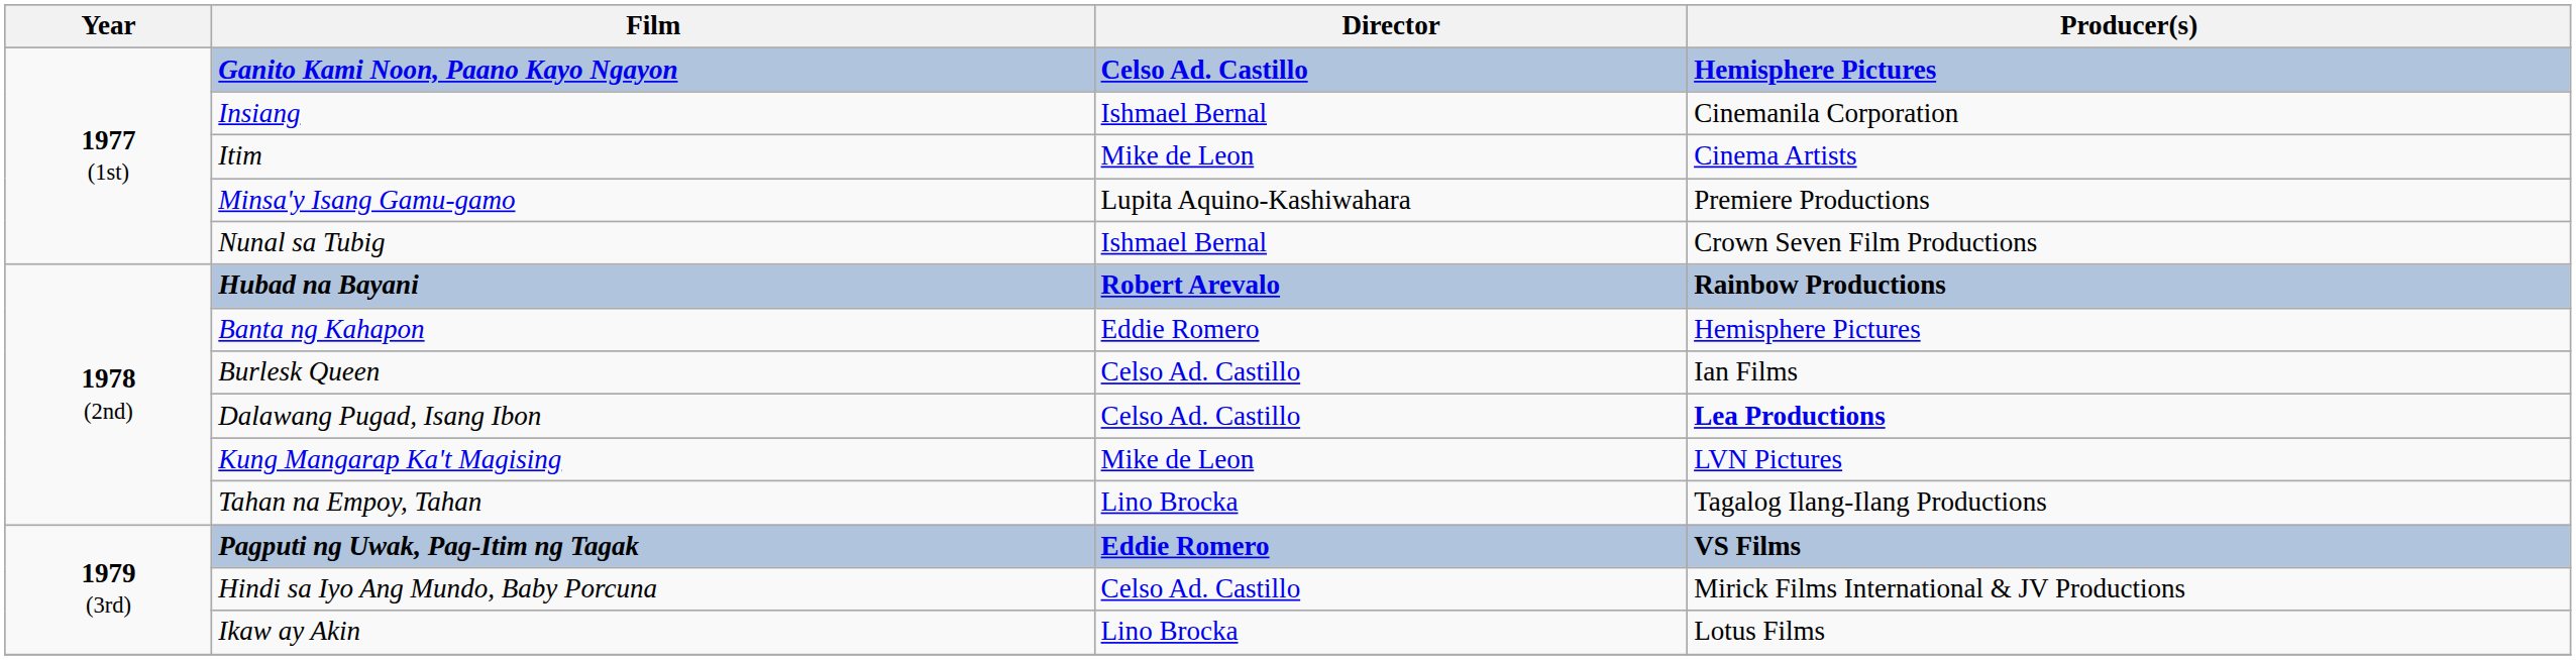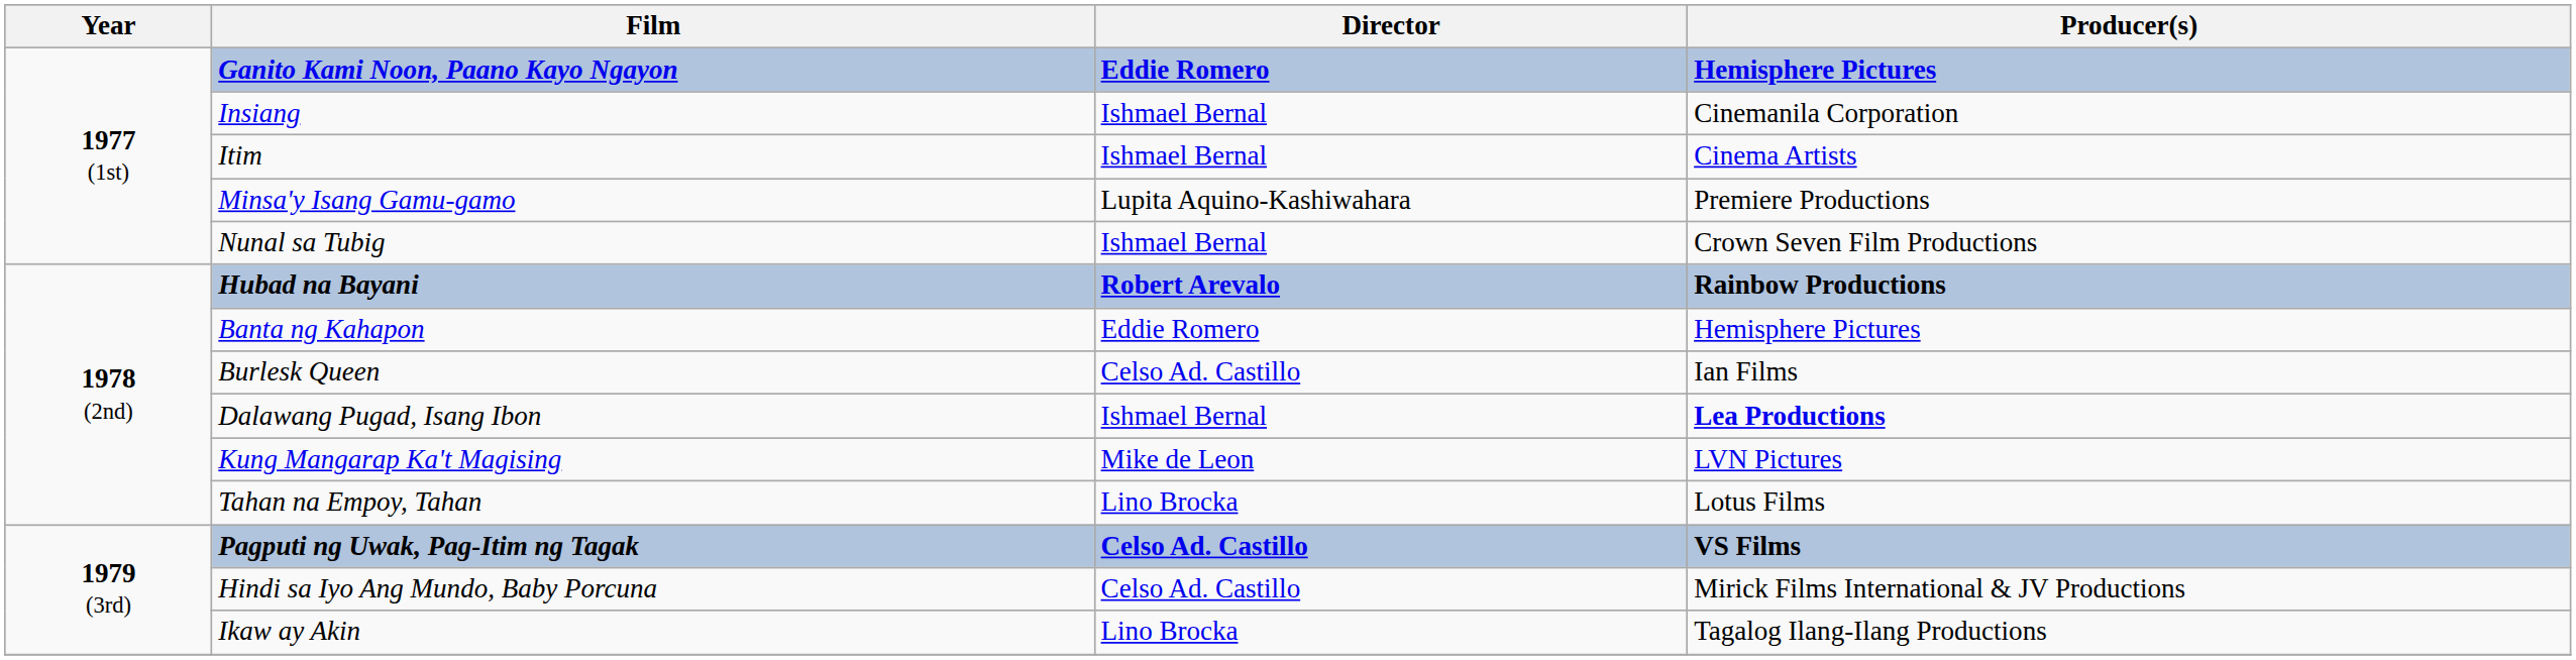 <table class="wikitable" width="95%" cellpadding="5">
 <tr>
 <th width="100"><strong>Year</strong></th>
 <th width="450"><strong>Film</strong></th>
 <th width="300"><strong>Director</strong></th>
 <th width="450"><strong>Producer(s)</strong></th>
 </tr>
 <tr>
 <td rowspan="5" style="text-align:center;"><strong>1977</strong><br><small>(1st)</small></td>
 <td style="background:#B0C4DE"><strong><em><a href='#'>Ganito Kami Noon, Paano Kayo Ngayon</a></em></strong></td>
-<td style="background:#B0C4DE"><strong><a href='#'>Celso Ad. Castillo</a></strong></td>
+<td style="background:#B0C4DE"><strong><a href='#'>Eddie Romero</a></strong></td>
 <td style="background:#B0C4DE"><strong><a href='#'>Hemisphere Pictures</a></strong></td>
 </tr>
 <tr>
 <td><em><a href='#'>Insiang</a></em></td>
 <td><a href='#'>Ishmael Bernal</a></td>
 <td>Cinemanila Corporation</td>
 </tr>
 <tr>
 <td><em>Itim</em></td>
-<td><a href='#'>Mike de Leon</a></td>
+<td><a href='#'>Ishmael Bernal</a></td>
 <td><a href='#'>Cinema Artists</a></td>
 </tr>
 <tr>
 <td><em><a href='#'>Minsa'y Isang Gamu-gamo</a></em></td>
 <td>Lupita Aquino-Kashiwahara</td>
 <td>Premiere Productions</td>
 </tr>
 <tr>
 <td><em>Nunal sa Tubig</em></td>
 <td><a href='#'>Ishmael Bernal</a></td>
 <td>Crown Seven Film Productions</td>
 </tr>
 <tr>
 <td rowspan="6" style="text-align:center;"><strong>1978</strong><br><small>(2nd)</small></td>
 <td style="background:#B0C4DE"><strong><em>Hubad na Bayani</em></strong></td>
 <td style="background:#B0C4DE"><strong><a href='#'>Robert Arevalo</a></strong></td>
 <td style="background:#B0C4DE"><strong>Rainbow Productions</strong></td>
 </tr>
 <tr>
 <td><em><a href='#'>Banta ng Kahapon</a></em></td>
 <td><a href='#'>Eddie Romero</a></td>
 <td><a href='#'>Hemisphere Pictures</a></td>
 </tr>
 <tr>
 <td><em>Burlesk Queen</em></td>
 <td><a href='#'>Celso Ad. Castillo</a></td>
 <td>Ian Films</td>
 </tr>
 <tr>
 <td><em>Dalawang Pugad, Isang Ibon</em></td>
-<td><a href='#'>Celso Ad. Castillo</a></td>
+<td><a href='#'>Ishmael Bernal</a></td>
 <td><strong><a href='#'>Lea Productions</a></strong></td>
 </tr>
 <tr>
 <td><em><a href='#'>Kung Mangarap Ka't Magising</a></em></td>
 <td><a href='#'>Mike de Leon</a></td>
 <td><a href='#'>LVN Pictures</a></td>
 </tr>
 <tr>
 <td><em>Tahan na Empoy, Tahan</em></td>
 <td><a href='#'>Lino Brocka</a></td>
-<td>Tagalog Ilang-Ilang Productions</td>
+<td>Lotus Films</td>
 </tr>
 <tr>
 <td rowspan="3" style="text-align:center;"><strong>1979</strong><br><small>(3rd)</small></td>
 <td style="background:#B0C4DE"><strong><em>Pagputi ng Uwak, Pag-Itim ng Tagak</em></strong></td>
-<td style="background:#B0C4DE"><strong><a href='#'>Eddie Romero</a></strong></td>
+<td style="background:#B0C4DE"><strong><a href='#'>Celso Ad. Castillo</a></strong></td>
 <td style="background:#B0C4DE"><strong>VS Films</strong></td>
 </tr>
 <tr>
 <td><em>Hindi sa Iyo Ang Mundo, Baby Porcuna</em></td>
 <td><a href='#'>Celso Ad. Castillo</a></td>
 <td>Mirick Films International & JV Productions</td>
 </tr>
 <tr>
 <td><em>Ikaw ay Akin</em></td>
 <td><a href='#'>Lino Brocka</a></td>
-<td>Lotus Films</td>
+<td>Tagalog Ilang-Ilang Productions</td>
 </tr>
 <tr>
 </tr>
 </table>
